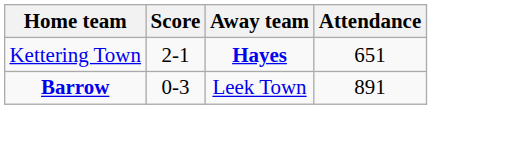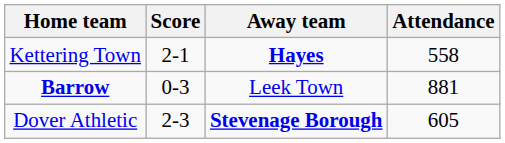 <table class="wikitable" style="text-align: center">
 <tr>
 <th>Home team</th>
 <th>Score</th>
 <th>Away team</th>
 <th>Attendance</th>
 </tr>
 <tr>
 <td><a href='#'>Kettering Town</a></td>
 <td>2-1</td>
 <td><strong><a href='#'>Hayes</a></strong></td>
-<td>651</td>
+<td>558</td>
 </tr>
 <tr>
 <td><strong><a href='#'>Barrow</a></strong></td>
 <td>0-3</td>
 <td><a href='#'>Leek Town</a></td>
-<td>891</td>
+<td>881</td>
+</tr>
+<tr>
+<td><a href='#'>Dover Athletic</a></td>
+<td>2-3</td>
+<td><strong><a href='#'>Stevenage Borough</a></strong></td>
+<td>605</td>
 </tr>
 </table>
